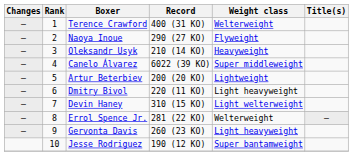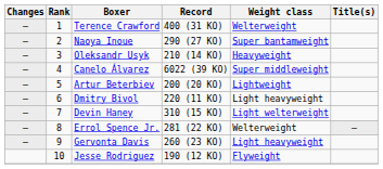 <table class="wikitable ">
 <tr>
 <th>Changes</th>
 <th>Rank</th>
 <th>Boxer</th>
 <th>Record</th>
 <th>Weight class</th>
 <th>Title(s)</th>
 </tr>
 <tr>
 <td align=center bgcolor=#ECECEC>–</td>
 <td align=center>1</td>
 <td><a href='#'>Terence Crawford</a></td>
 <td>400 (31 KO)</td>
 <td><a href='#'>Welterweight</a></td>
 <td></td>
 </tr>
 <tr>
 <td align=center bgcolor=#ECECEC>–</td>
 <td align=center>2</td>
 <td><a href='#'>Naoya Inoue</a></td>
 <td>290 (27 KO)</td>
-<td><a href='#'>Flyweight</a></td>
+<td><a href='#'>Super bantamweight</a></td>
 <td></td>
 </tr>
 <tr>
 <td align=center bgcolor=#ECECEC>–</td>
 <td align=center>3</td>
 <td><a href='#'>Oleksandr Usyk</a></td>
 <td>210 (14 KO)</td>
 <td><a href='#'>Heavyweight</a></td>
 <td></td>
 </tr>
 <tr>
 <td align=center bgcolor=#ECECEC>–</td>
 <td align=center>4</td>
 <td><a href='#'>Canelo Álvarez</a></td>
 <td>6022 (39 KO)</td>
 <td><a href='#'>Super middleweight</a></td>
 <td></td>
 </tr>
 <tr>
 <td align=center bgcolor=#ECECEC>–</td>
 <td align=center>5</td>
 <td><a href='#'>Artur Beterbiev</a></td>
 <td>200 (20 KO)</td>
 <td><a href='#'>Lightweight</a></td>
 <td></td>
 </tr>
 <tr>
 <td align=center bgcolor=#ECECEC>–</td>
 <td align=center>6</td>
 <td><a href='#'>Dmitry Bivol</a></td>
 <td>220 (11 KO)</td>
 <td>Light heavyweight</td>
 <td></td>
 </tr>
 <tr>
 <td align=center bgcolor=#ECECEC>–</td>
 <td align=center>7</td>
 <td><a href='#'>Devin Haney</a></td>
 <td>310 (15 KO)</td>
 <td><a href='#'>Light welterweight</a></td>
 <td></td>
 </tr>
 <tr>
 <td align=center bgcolor=#ECECEC>–</td>
 <td align=center>8</td>
 <td><a href='#'>Errol Spence Jr.</a></td>
 <td>281 (22 KO)</td>
 <td>Welterweight</td>
 <td align=center bgcolor=#ECECEC data-sort-value="Z">–</td>
 </tr>
 <tr>
 <td align=center bgcolor=#ECECEC>–</td>
 <td align=center>9</td>
 <td><a href='#'>Gervonta Davis</a></td>
 <td>260 (23 KO)</td>
 <td><a href='#'>Light heavyweight</a></td>
 <td></td>
 </tr>
 <tr>
 <td align=center></td>
 <td align=center>10</td>
 <td><a href='#'>Jesse Rodriguez</a></td>
 <td>190 (12 KO)</td>
-<td><a href='#'>Super bantamweight</a></td>
+<td><a href='#'>Flyweight</a></td>
 <td></td>
 </tr>
 <tr>
 </tr>
 </table>
